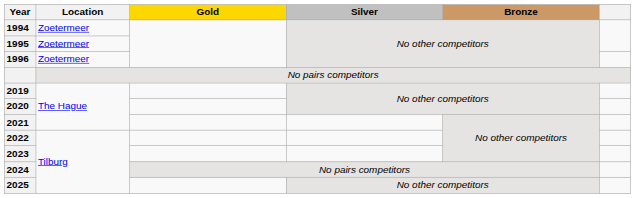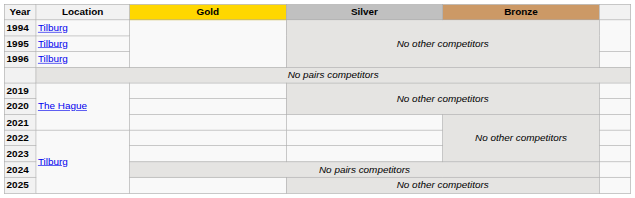 <table class="wikitable unsortable" style="text-align:left; width:80%">
 <tr>
 <th scope="col" style="text-align:center; width:5%">Year</th>
 <th scope="col" style="text-align:center; width:15%">Location</th>
 <th scope="col" style="text-align:center; width:25%; background:gold">Gold</th>
 <th scope="col" style="text-align:center; width:25%; background:silver">Silver</th>
 <th scope="col" style="text-align:center; width:25%; background:#c96">Bronze</th>
 <th scope="col" style="text-align:center; width:5%"></th>
 </tr>
 <tr>
 <th scope="row" style="text-align:left">1994</th>
-<td><a href='#'>Zoetermeer</a></td>
+<td><a href='#'>Tilburg</a></td>
 <td rowspan="3"></td>
 <td colspan="2" rowspan="3" align="center" bgcolor="e5e4e2"><em>No other competitors</em></td>
 <td rowspan="2"></td>
 </tr>
 <tr>
 <th scope="row" style="text-align:left">1995</th>
-<td><a href='#'>Zoetermeer</a></td>
+<td><a href='#'>Tilburg</a></td>
 </tr>
 <tr>
 <th scope="row" style="text-align:left">1996</th>
-<td><a href='#'>Zoetermeer</a></td>
+<td><a href='#'>Tilburg</a></td>
 <td></td>
 </tr>
 <tr>
 <th scope="row" style="text-align:left"></th>
 <td colspan="5" align="center" bgcolor="e5e4e2"><em>No pairs competitors</em></td>
 </tr>
 <tr>
 <th scope="row" style="text-align:left">2019</th>
 <td rowspan="3"><a href='#'>The Hague</a></td>
 <td></td>
 <td colspan="2" rowspan="2" align="center" bgcolor="e5e4e2"><em>No other competitors</em></td>
 <td></td>
 </tr>
 <tr>
 <th scope="row" style="text-align:left">2020</th>
 <td></td>
 <td></td>
 </tr>
 <tr>
 <th scope="row" style="text-align:left">2021</th>
 <td></td>
 <td></td>
 <td rowspan="3" align="center" bgcolor="e5e4e2"><em>No other competitors</em></td>
 <td></td>
 </tr>
 <tr>
 <th scope="row" style="text-align:left">2022</th>
 <td rowspan="4"><a href='#'>Tilburg</a></td>
 <td></td>
 <td></td>
 <td></td>
 </tr>
 <tr>
 <th scope="row" style="text-align:left">2023</th>
 <td></td>
 <td></td>
 <td></td>
 </tr>
 <tr>
 <th scope="row" style="text-align:left">2024</th>
 <td colspan="3" align="center" bgcolor="e5e4e2"><em>No pairs competitors</em></td>
 <td></td>
 </tr>
 <tr>
 <th scope="row" style="text-align:left">2025</th>
 <td></td>
 <td colspan="2" align="center" bgcolor="e5e4e2"><em>No other competitors</em></td>
 <td></td>
 </tr>
 </table>
